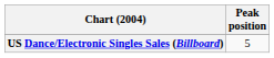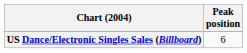 <table class="wikitable sortable plainrowheaders" style="text-align:center">
 <tr>
 <th scope="col">Chart (2004)</th>
 <th scope="col">Peak<br>position</th>
 </tr>
 <tr>
 </tr>
 <tr>
 </tr>
 <tr>
 <th scope="row">US <a href='#'>Dance/Electronic Singles Sales</a> (<em><a href='#'>Billboard</a></em>)</th>
-<td>5</td>
+<td>6</td>
 </tr>
 </table>
